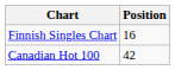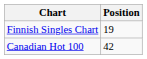 <table class="wikitable">
 <tr>
 <th>Chart</th>
 <th>Position</th>
 </tr>
 <tr>
 <td><a href='#'>Finnish Singles Chart</a></td>
-<td>16</td>
+<td>19</td>
 </tr>
 <tr>
 <td><a href='#'>Canadian Hot 100</a></td>
 <td>42</td>
 </tr>
 </table>
